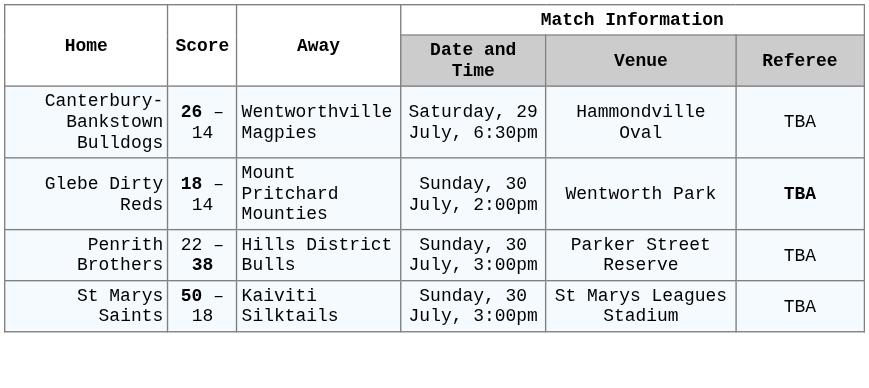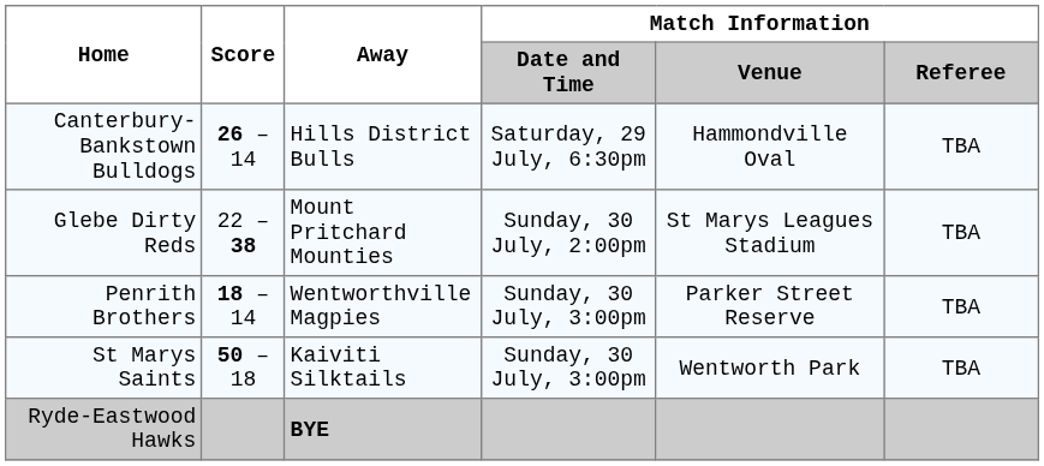 <table width="100%" cellspacing="0" cellpadding="3" border="1" style="border-collapse:collapse;  text-align:center;">
 <tr>
 <th rowspan="2" width="19%">Home</th>
 <th rowspan="2" width="8%">Score</th>
 <th rowspan="2" width="19%">Away</th>
 <th colspan="3">Match Information</th>
 </tr>
 <tr style="background:#CCCCCC">
 <th width="17%">Date and Time</th>
 <th width="22%">Venue</th>
 <th width="50%">Referee</th>
 </tr>
 <tr style="text-align:center; background:#f5faff;">
 <td align="right">Canterbury-Bankstown Bulldogs </td>
 <td><strong>26</strong> – 14</td>
-<td align="left"> Wentworthville Magpies</td>
+<td align="left"> Hills District Bulls</td>
 <td>Saturday, 29 July, 6:30pm</td>
 <td>Hammondville Oval</td>
 <td>TBA</td>
 </tr>
 <tr style="text-align:center; background:#f5faff;">
 <td align="right">Glebe Dirty Reds </td>
-<td><strong>18</strong> – 14</td>
+<td>22 – <strong>38</strong></td>
 <td align="left"> Mount Pritchard Mounties</td>
 <td>Sunday, 30 July, 2:00pm</td>
-<td>Wentworth Park</td>
-<td><strong>TBA</strong></td>
+<td>St Marys Leagues Stadium</td>
+<td>TBA</td>
 </tr>
 <tr style="text-align:center; background:#f5faff;">
 <td align="right">Penrith Brothers </td>
-<td>22 – <strong>38</strong></td>
-<td align="left"> Hills District Bulls</td>
+<td><strong>18</strong> – 14</td>
+<td align="left"> Wentworthville Magpies</td>
 <td>Sunday, 30 July, 3:00pm</td>
 <td>Parker Street Reserve</td>
 <td>TBA</td>
 </tr>
 <tr style="text-align:center; background:#f5faff;">
 <td align="right">St Marys Saints </td>
 <td><strong>50</strong> – 18</td>
 <td align="left"> Kaiviti Silktails</td>
 <td>Sunday, 30 July, 3:00pm</td>
-<td>St Marys Leagues Stadium</td>
+<td>Wentworth Park</td>
 <td>TBA</td>
 </tr>
+<tr style="text-align:center; background:#CCCCCC;">
+<td align="right">Ryde-Eastwood Hawks </td>
+<td></td>
+<td align="left"><strong>BYE</strong></td>
+<td></td>
+<td></td>
+<td></td>
+</tr>
 </table>
